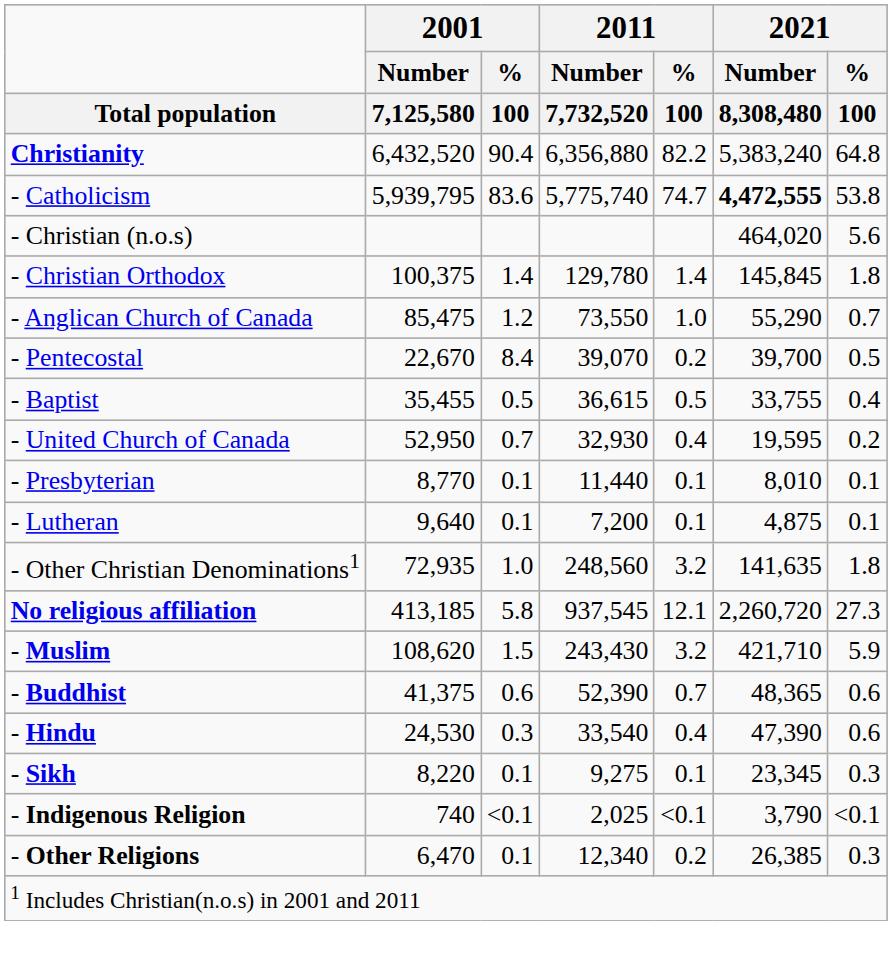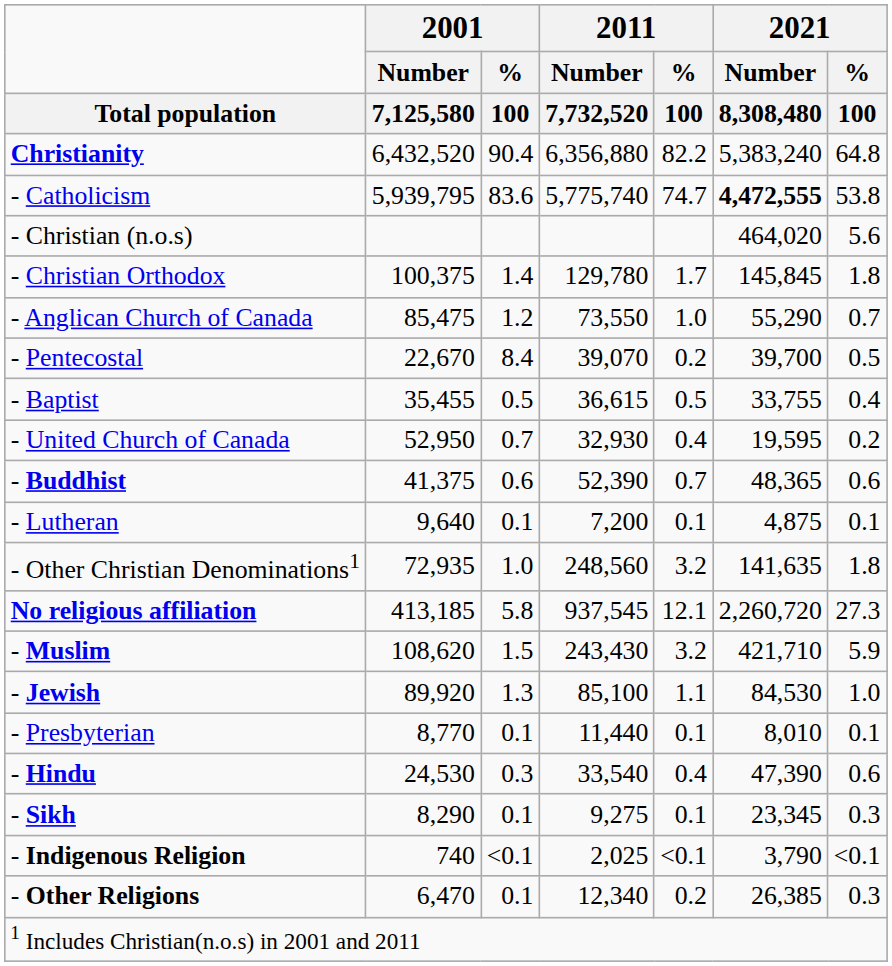 <table class="wikitable" style="text-align:right">
 <tr>
 <td rowspan=2></td>
 <th style="text-align:center;" colspan="2"><big>2001</big></th>
 <th style="text-align:center;" colspan="2"><big>2011</big></th>
 <th style="text-align:center;" colspan="2"><big>2021</big></th>
 </tr>
 <tr>
 <th>Number</th>
 <th>%</th>
 <th>Number</th>
 <th>%</th>
 <th>Number</th>
 <th>%</th>
 </tr>
 <tr>
 <th align=left>Total population</th>
 <th>7,125,580</th>
 <th>100</th>
 <th>7,732,520</th>
 <th>100</th>
 <th>8,308,480</th>
 <th>100</th>
 </tr>
 <tr>
 <td align=left><strong><a href='#'>Christianity</a></strong></td>
 <td>6,432,520</td>
 <td>90.4</td>
 <td>6,356,880</td>
 <td>82.2</td>
 <td>5,383,240</td>
 <td>64.8</td>
 </tr>
 <tr>
 <td align=left>- <a href='#'>Catholicism</a></td>
 <td>5,939,795</td>
 <td>83.6</td>
 <td>5,775,740</td>
 <td>74.7</td>
 <td><strong>4,472,555</strong></td>
 <td>53.8</td>
 </tr>
 <tr>
 <td align=left>- Christian (n.o.s)</td>
 <td></td>
 <td></td>
 <td></td>
 <td></td>
 <td>464,020</td>
 <td>5.6</td>
 </tr>
 <tr>
 <td align=left>- <a href='#'>Christian Orthodox</a></td>
 <td>100,375</td>
 <td>1.4</td>
 <td>129,780</td>
-<td>1.4</td>
+<td>1.7</td>
 <td>145,845</td>
 <td>1.8</td>
 </tr>
 <tr>
 <td align=left>- <a href='#'>Anglican Church of Canada</a></td>
 <td>85,475</td>
 <td>1.2</td>
 <td>73,550</td>
 <td>1.0</td>
 <td>55,290</td>
 <td>0.7</td>
 </tr>
 <tr>
 <td align=left>- <a href='#'>Pentecostal</a></td>
 <td>22,670</td>
 <td>8.4</td>
 <td>39,070</td>
 <td>0.2</td>
 <td>39,700</td>
 <td>0.5</td>
 </tr>
 <tr>
 <td align=left>- <a href='#'>Baptist</a></td>
 <td>35,455</td>
 <td>0.5</td>
 <td>36,615</td>
 <td>0.5</td>
 <td>33,755</td>
 <td>0.4</td>
 </tr>
 <tr>
 <td align=left>- <a href='#'>United Church of Canada</a></td>
 <td>52,950</td>
 <td>0.7</td>
 <td>32,930</td>
 <td>0.4</td>
 <td>19,595</td>
 <td>0.2</td>
 </tr>
 <tr>
-<td align=left>- <a href='#'>Presbyterian</a></td>
-<td>8,770</td>
-<td>0.1</td>
-<td>11,440</td>
-<td>0.1</td>
-<td>8,010</td>
-<td>0.1</td>
+<td align=left>- <strong><a href='#'>Buddhist</a></strong></td>
+<td>41,375</td>
+<td>0.6</td>
+<td>52,390</td>
+<td>0.7</td>
+<td>48,365</td>
+<td>0.6</td>
 </tr>
 <tr>
 <td align=left>- <a href='#'>Lutheran</a></td>
 <td>9,640</td>
 <td>0.1</td>
 <td>7,200</td>
 <td>0.1</td>
 <td>4,875</td>
 <td>0.1</td>
 </tr>
 <tr>
 <td align=left>- Other Christian Denominations<sup>1</sup></td>
 <td>72,935</td>
 <td>1.0</td>
 <td>248,560</td>
 <td>3.2</td>
 <td>141,635</td>
 <td>1.8</td>
 </tr>
 <tr>
 <td align=left><strong><a href='#'>No religious affiliation</a></strong></td>
 <td>413,185</td>
 <td>5.8</td>
 <td>937,545</td>
 <td>12.1</td>
 <td>2,260,720</td>
 <td>27.3</td>
 </tr>
 <tr>
 <td align=left>- <strong><a href='#'>Muslim</a></strong></td>
 <td>108,620</td>
 <td>1.5</td>
 <td>243,430</td>
 <td>3.2</td>
 <td>421,710</td>
 <td>5.9</td>
 </tr>
 <tr>
-<td align=left>- <strong><a href='#'>Buddhist</a></strong></td>
-<td>41,375</td>
-<td>0.6</td>
-<td>52,390</td>
-<td>0.7</td>
-<td>48,365</td>
-<td>0.6</td>
+<td align=left>- <strong><a href='#'>Jewish</a></strong></td>
+<td>89,920</td>
+<td>1.3</td>
+<td>85,100</td>
+<td>1.1</td>
+<td>84,530</td>
+<td>1.0</td>
+</tr>
+<tr>
+<td align=left>- <a href='#'>Presbyterian</a></td>
+<td>8,770</td>
+<td>0.1</td>
+<td>11,440</td>
+<td>0.1</td>
+<td>8,010</td>
+<td>0.1</td>
 </tr>
 <tr>
 <td align=left>- <strong><a href='#'>Hindu</a></strong></td>
 <td>24,530</td>
 <td>0.3</td>
 <td>33,540</td>
 <td>0.4</td>
 <td>47,390</td>
 <td>0.6</td>
 </tr>
 <tr>
 <td align=left>- <strong><a href='#'>Sikh</a></strong></td>
-<td>8,220</td>
+<td>8,290</td>
 <td>0.1</td>
 <td>9,275</td>
 <td>0.1</td>
 <td>23,345</td>
 <td>0.3</td>
 </tr>
 <tr>
 <td align=left>- <strong>Indigenous Religion</strong></td>
 <td>740</td>
 <td><0.1</td>
 <td>2,025</td>
 <td><0.1</td>
 <td>3,790</td>
 <td><0.1</td>
 </tr>
 <tr>
 <td align=left>- <strong>Other Religions</strong></td>
 <td>6,470</td>
 <td>0.1</td>
 <td>12,340</td>
 <td>0.2</td>
 <td>26,385</td>
 <td>0.3</td>
 </tr>
 <tr>
 <td colspan="7" style="text-align:left; font-size:90%;"><sup>1</sup> Includes Christian(n.o.s) in 2001 and 2011</td>
 </tr>
 </table>
